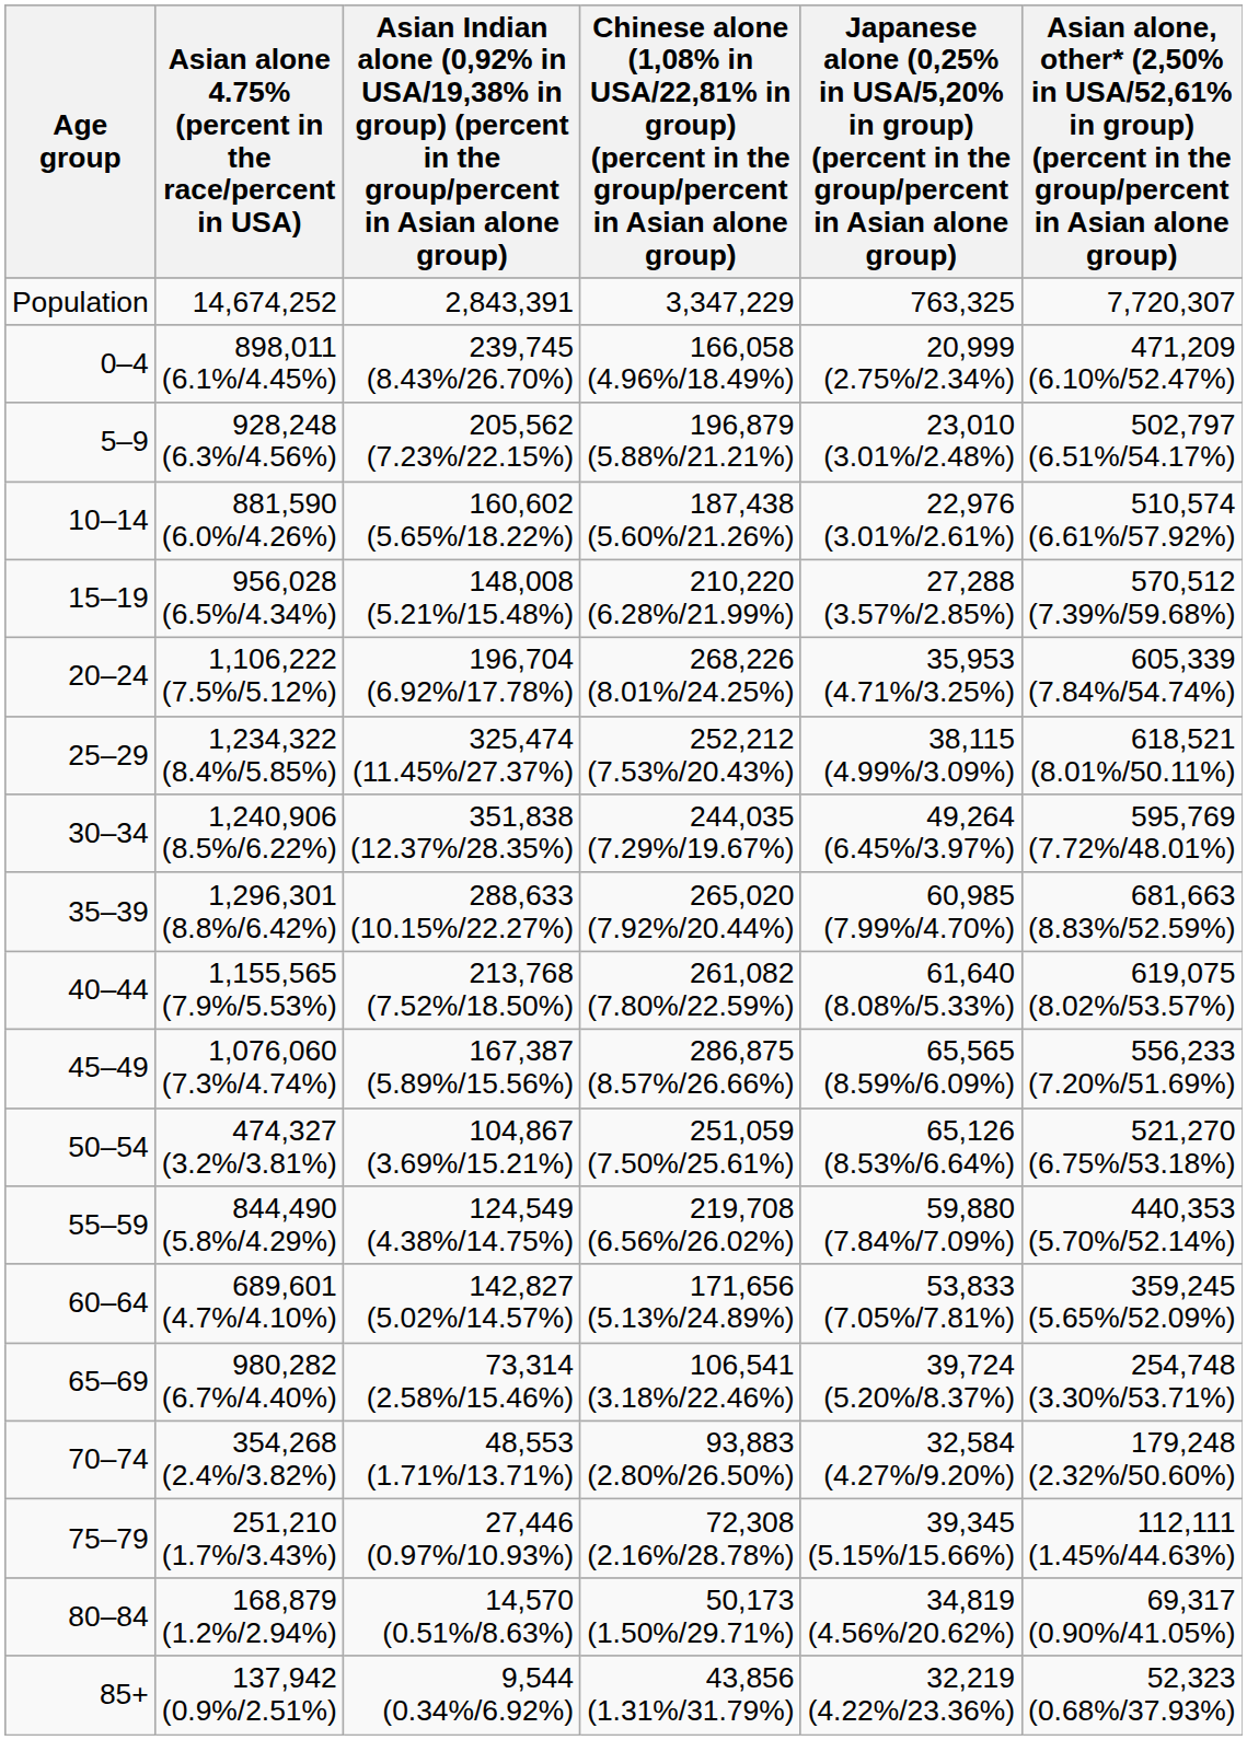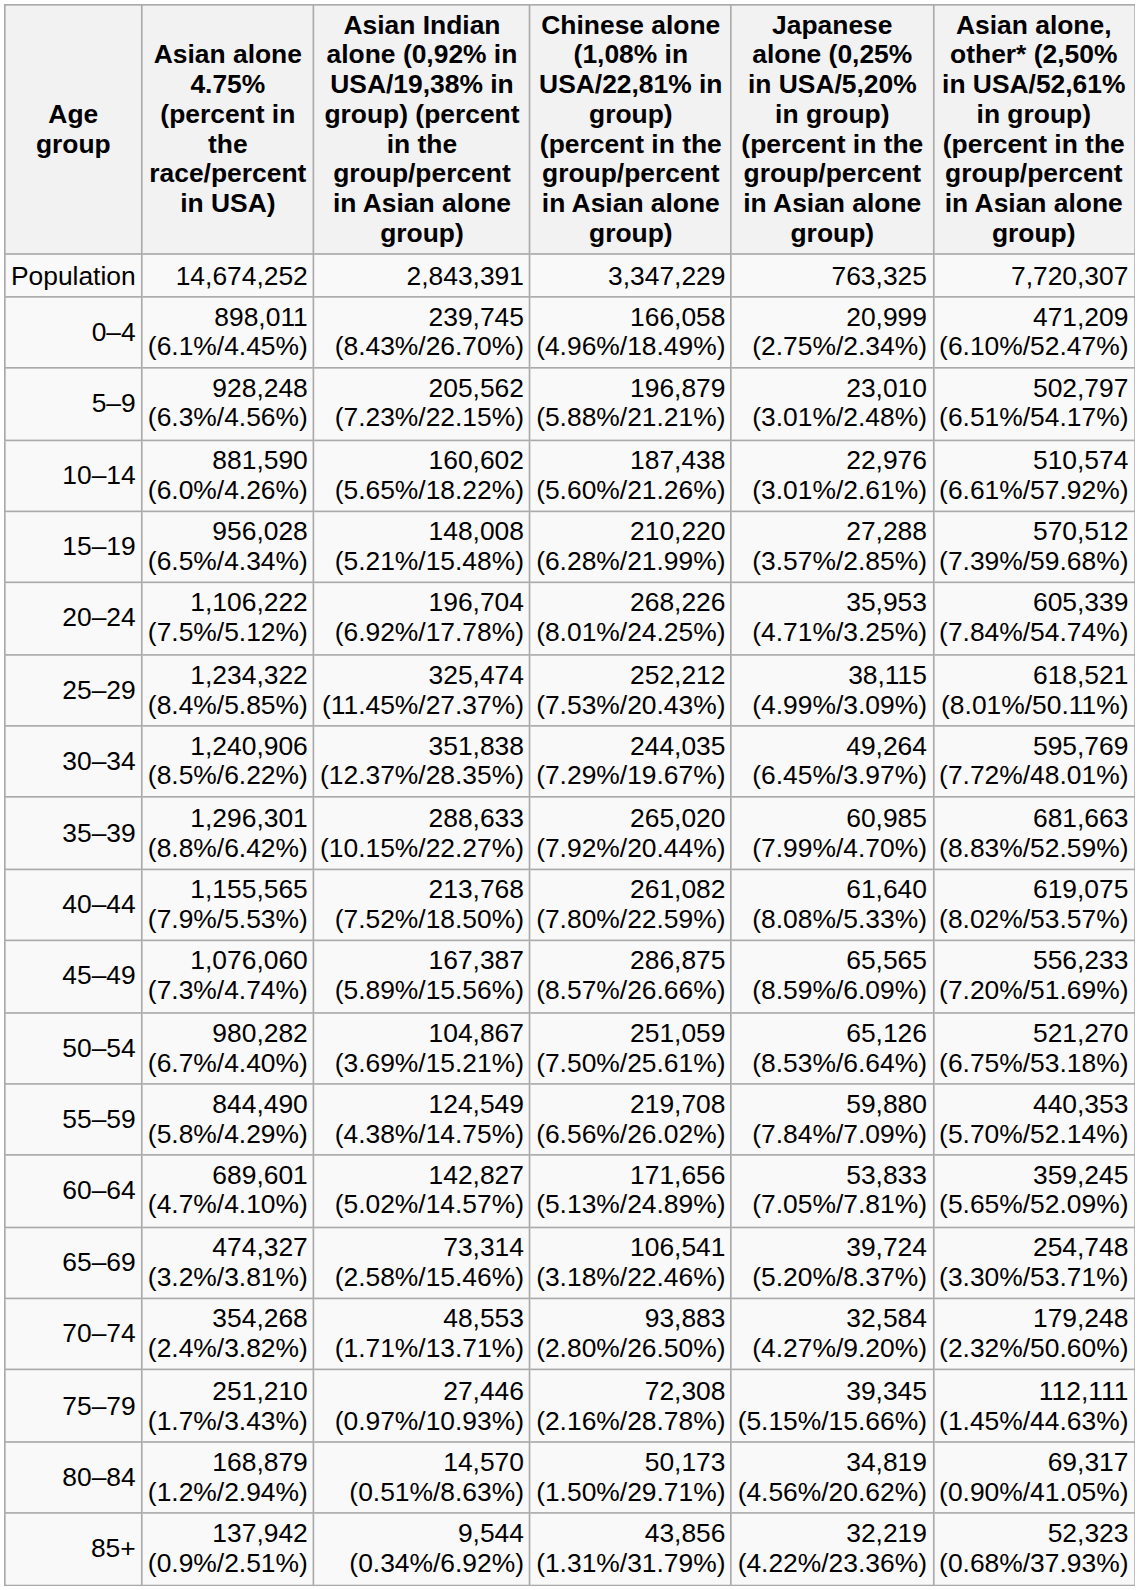 <table class="wikitable" style="text-align: right;">
 <tr>
 <th style="width:50pt;">Age group</th>
 <th style="width:70pt;">Asian alone 4.75% (percent in the race/percent in USA)</th>
 <th style="width:80pt;">Asian Indian alone (0,92% in USA/19,38% in group) (percent in the group/percent in Asian alone group)</th>
 <th style="width:70pt;">Chinese alone (1,08% in USA/22,81% in group) (percent in the group/percent in Asian alone group)</th>
 <th style="width:70pt;">Japanese alone (0,25% in USA/5,20% in group) (percent in the group/percent in Asian alone group)</th>
 <th style="width:70pt;">Asian alone, other* (2,50% in USA/52,61% in group) (percent in the group/percent in Asian alone group)</th>
 </tr>
 <tr>
 <td>Population</td>
 <td>14,674,252</td>
 <td>2,843,391</td>
 <td>3,347,229</td>
 <td>763,325</td>
 <td>7,720,307</td>
 </tr>
 <tr>
 <td>0–4</td>
 <td>898,011 (6.1%/4.45%)</td>
 <td>239,745 (8.43%/26.70%)</td>
 <td>166,058 (4.96%/18.49%)</td>
 <td>20,999 (2.75%/2.34%)</td>
 <td>471,209 (6.10%/52.47%)</td>
 </tr>
 <tr>
 <td>5–9</td>
 <td>928,248 (6.3%/4.56%)</td>
 <td>205,562 (7.23%/22.15%)</td>
 <td>196,879 (5.88%/21.21%)</td>
 <td>23,010 (3.01%/2.48%)</td>
 <td>502,797 (6.51%/54.17%)</td>
 </tr>
 <tr>
 <td>10–14</td>
 <td>881,590 (6.0%/4.26%)</td>
 <td>160,602 (5.65%/18.22%)</td>
 <td>187,438 (5.60%/21.26%)</td>
 <td>22,976 (3.01%/2.61%)</td>
 <td>510,574 (6.61%/57.92%)</td>
 </tr>
 <tr>
 <td>15–19</td>
 <td>956,028 (6.5%/4.34%)</td>
 <td>148,008 (5.21%/15.48%)</td>
 <td>210,220 (6.28%/21.99%)</td>
 <td>27,288 (3.57%/2.85%)</td>
 <td>570,512 (7.39%/59.68%)</td>
 </tr>
 <tr>
 <td>20–24</td>
 <td>1,106,222 (7.5%/5.12%)</td>
 <td>196,704 (6.92%/17.78%)</td>
 <td>268,226 (8.01%/24.25%)</td>
 <td>35,953 (4.71%/3.25%)</td>
 <td>605,339 (7.84%/54.74%)</td>
 </tr>
 <tr>
 <td>25–29</td>
 <td>1,234,322 (8.4%/5.85%)</td>
 <td>325,474 (11.45%/27.37%)</td>
 <td>252,212 (7.53%/20.43%)</td>
 <td>38,115 (4.99%/3.09%)</td>
 <td>618,521 (8.01%/50.11%)</td>
 </tr>
 <tr>
 <td>30–34</td>
 <td>1,240,906 (8.5%/6.22%)</td>
 <td>351,838 (12.37%/28.35%)</td>
 <td>244,035 (7.29%/19.67%)</td>
 <td>49,264 (6.45%/3.97%)</td>
 <td>595,769 (7.72%/48.01%)</td>
 </tr>
 <tr>
 <td>35–39</td>
 <td>1,296,301 (8.8%/6.42%)</td>
 <td>288,633 (10.15%/22.27%)</td>
 <td>265,020 (7.92%/20.44%)</td>
 <td>60,985 (7.99%/4.70%)</td>
 <td>681,663 (8.83%/52.59%)</td>
 </tr>
 <tr>
 <td>40–44</td>
 <td>1,155,565 (7.9%/5.53%)</td>
 <td>213,768 (7.52%/18.50%)</td>
 <td>261,082 (7.80%/22.59%)</td>
 <td>61,640 (8.08%/5.33%)</td>
 <td>619,075 (8.02%/53.57%)</td>
 </tr>
 <tr>
 <td>45–49</td>
 <td>1,076,060 (7.3%/4.74%)</td>
 <td>167,387 (5.89%/15.56%)</td>
 <td>286,875 (8.57%/26.66%)</td>
 <td>65,565 (8.59%/6.09%)</td>
 <td>556,233 (7.20%/51.69%)</td>
 </tr>
 <tr>
 <td>50–54</td>
-<td>474,327 (3.2%/3.81%)</td>
+<td>980,282 (6.7%/4.40%)</td>
 <td>104,867 (3.69%/15.21%)</td>
 <td>251,059 (7.50%/25.61%)</td>
 <td>65,126 (8.53%/6.64%)</td>
 <td>521,270 (6.75%/53.18%)</td>
 </tr>
 <tr>
 <td>55–59</td>
 <td>844,490 (5.8%/4.29%)</td>
 <td>124,549 (4.38%/14.75%)</td>
 <td>219,708 (6.56%/26.02%)</td>
 <td>59,880 (7.84%/7.09%)</td>
 <td>440,353 (5.70%/52.14%)</td>
 </tr>
 <tr>
 <td>60–64</td>
 <td>689,601 (4.7%/4.10%)</td>
 <td>142,827 (5.02%/14.57%)</td>
 <td>171,656 (5.13%/24.89%)</td>
 <td>53,833 (7.05%/7.81%)</td>
 <td>359,245 (5.65%/52.09%)</td>
 </tr>
 <tr>
 <td>65–69</td>
-<td>980,282 (6.7%/4.40%)</td>
+<td>474,327 (3.2%/3.81%)</td>
 <td>73,314 (2.58%/15.46%)</td>
 <td>106,541 (3.18%/22.46%)</td>
 <td>39,724 (5.20%/8.37%)</td>
 <td>254,748 (3.30%/53.71%)</td>
 </tr>
 <tr>
 <td>70–74</td>
 <td>354,268 (2.4%/3.82%)</td>
 <td>48,553 (1.71%/13.71%)</td>
 <td>93,883 (2.80%/26.50%)</td>
 <td>32,584 (4.27%/9.20%)</td>
 <td>179,248 (2.32%/50.60%)</td>
 </tr>
 <tr>
 <td>75–79</td>
 <td>251,210 (1.7%/3.43%)</td>
 <td>27,446 (0.97%/10.93%)</td>
 <td>72,308 (2.16%/28.78%)</td>
 <td>39,345 (5.15%/15.66%)</td>
 <td>112,111 (1.45%/44.63%)</td>
 </tr>
 <tr>
 <td>80–84</td>
 <td>168,879 (1.2%/2.94%)</td>
 <td>14,570 (0.51%/8.63%)</td>
 <td>50,173 (1.50%/29.71%)</td>
 <td>34,819 (4.56%/20.62%)</td>
 <td>69,317 (0.90%/41.05%)</td>
 </tr>
 <tr>
 <td>85+</td>
 <td>137,942 (0.9%/2.51%)</td>
 <td>9,544 (0.34%/6.92%)</td>
 <td>43,856 (1.31%/31.79%)</td>
 <td>32,219 (4.22%/23.36%)</td>
 <td>52,323 (0.68%/37.93%)</td>
 </tr>
 </table>
